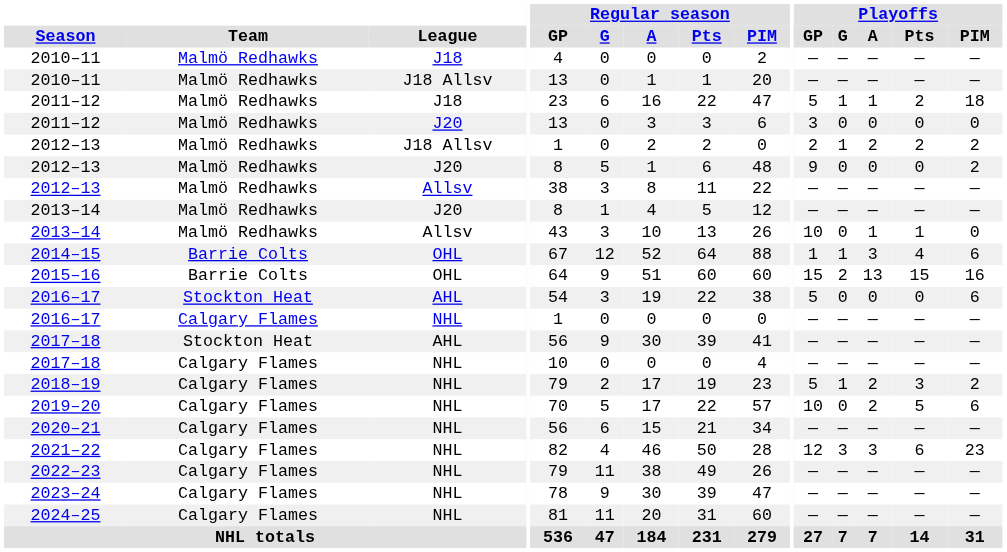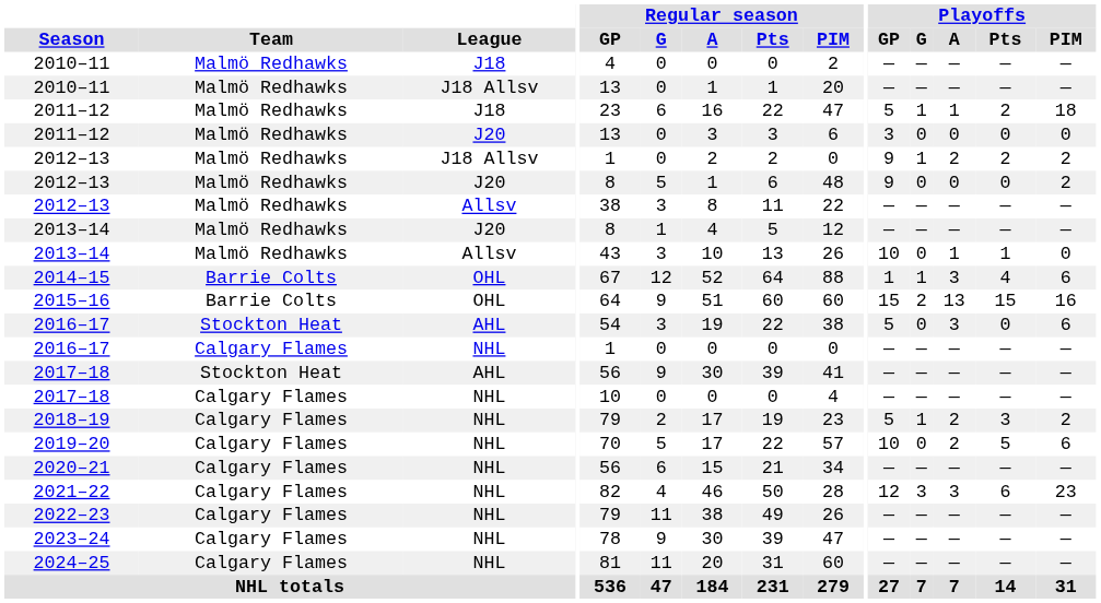 <table border="0" cellpadding="1" cellspacing="0" style="text-align:center; width:60em">
 <tr bgcolor="#e0e0e0">
 <th colspan="3" bgcolor="#ffffff"></th>
 <th rowspan="99" bgcolor="#ffffff"></th>
 <th colspan="5"><a href='#'>Regular season</a></th>
 <th rowspan="99" bgcolor="#ffffff"></th>
 <th colspan="5"><a href='#'>Playoffs</a></th>
 </tr>
 <tr bgcolor="#e0e0e0">
 <th><a href='#'>Season</a></th>
 <th>Team</th>
 <th>League</th>
 <th>GP</th>
 <th><a href='#'>G</a></th>
 <th><a href='#'>A</a></th>
 <th><a href='#'>Pts</a></th>
 <th><a href='#'>PIM</a></th>
 <th>GP</th>
 <th>G</th>
 <th>A</th>
 <th>Pts</th>
 <th>PIM</th>
 </tr>
 <tr>
 <td>2010–11</td>
 <td><a href='#'>Malmö Redhawks</a></td>
 <td><a href='#'>J18</a></td>
 <td>4</td>
 <td>0</td>
 <td>0</td>
 <td>0</td>
 <td>2</td>
 <td>—</td>
 <td>—</td>
 <td>—</td>
 <td>—</td>
 <td>—</td>
 </tr>
 <tr bgcolor="#f0f0f0">
 <td>2010–11</td>
 <td>Malmö Redhawks</td>
 <td>J18 Allsv</td>
 <td>13</td>
 <td>0</td>
 <td>1</td>
 <td>1</td>
 <td>20</td>
 <td>—</td>
 <td>—</td>
 <td>—</td>
 <td>—</td>
 <td>—</td>
 </tr>
 <tr>
 <td>2011–12</td>
 <td>Malmö Redhawks</td>
 <td>J18</td>
 <td>23</td>
 <td>6</td>
 <td>16</td>
 <td>22</td>
 <td>47</td>
 <td>5</td>
 <td>1</td>
 <td>1</td>
 <td>2</td>
 <td>18</td>
 </tr>
 <tr bgcolor="#f0f0f0">
 <td>2011–12</td>
 <td>Malmö Redhawks</td>
 <td><a href='#'>J20</a></td>
 <td>13</td>
 <td>0</td>
 <td>3</td>
 <td>3</td>
 <td>6</td>
 <td>3</td>
 <td>0</td>
 <td>0</td>
 <td>0</td>
 <td>0</td>
 </tr>
 <tr>
 <td>2012–13</td>
 <td>Malmö Redhawks</td>
 <td>J18 Allsv</td>
 <td>1</td>
 <td>0</td>
 <td>2</td>
 <td>2</td>
 <td>0</td>
-<td>2</td>
+<td>9</td>
 <td>1</td>
 <td>2</td>
 <td>2</td>
 <td>2</td>
 </tr>
 <tr bgcolor="#f0f0f0">
 <td>2012–13</td>
 <td>Malmö Redhawks</td>
 <td>J20</td>
 <td>8</td>
 <td>5</td>
 <td>1</td>
 <td>6</td>
 <td>48</td>
 <td>9</td>
 <td>0</td>
 <td>0</td>
 <td>0</td>
 <td>2</td>
 </tr>
 <tr>
 <td><a href='#'>2012–13</a></td>
 <td>Malmö Redhawks</td>
 <td><a href='#'>Allsv</a></td>
 <td>38</td>
 <td>3</td>
 <td>8</td>
 <td>11</td>
 <td>22</td>
 <td>—</td>
 <td>—</td>
 <td>—</td>
 <td>—</td>
 <td>—</td>
 </tr>
 <tr bgcolor="#f0f0f0">
 <td>2013–14</td>
 <td>Malmö Redhawks</td>
 <td>J20</td>
 <td>8</td>
 <td>1</td>
 <td>4</td>
 <td>5</td>
 <td>12</td>
 <td>—</td>
 <td>—</td>
 <td>—</td>
 <td>—</td>
 <td>—</td>
 </tr>
 <tr>
 <td><a href='#'>2013–14</a></td>
 <td>Malmö Redhawks</td>
 <td>Allsv</td>
 <td>43</td>
 <td>3</td>
 <td>10</td>
 <td>13</td>
 <td>26</td>
 <td>10</td>
 <td>0</td>
 <td>1</td>
 <td>1</td>
 <td>0</td>
 </tr>
 <tr bgcolor="#f0f0f0">
 <td><a href='#'>2014–15</a></td>
 <td><a href='#'>Barrie Colts</a></td>
 <td><a href='#'>OHL</a></td>
 <td>67</td>
 <td>12</td>
 <td>52</td>
 <td>64</td>
 <td>88</td>
 <td>1</td>
 <td>1</td>
 <td>3</td>
 <td>4</td>
 <td>6</td>
 </tr>
 <tr>
 <td><a href='#'>2015–16</a></td>
 <td>Barrie Colts</td>
 <td>OHL</td>
 <td>64</td>
 <td>9</td>
 <td>51</td>
 <td>60</td>
 <td>60</td>
 <td>15</td>
 <td>2</td>
 <td>13</td>
 <td>15</td>
 <td>16</td>
 </tr>
 <tr bgcolor="#f0f0f0">
 <td><a href='#'>2016–17</a></td>
 <td><a href='#'>Stockton Heat</a></td>
 <td><a href='#'>AHL</a></td>
 <td>54</td>
 <td>3</td>
 <td>19</td>
 <td>22</td>
 <td>38</td>
 <td>5</td>
 <td>0</td>
-<td>0</td>
+<td>3</td>
 <td>0</td>
 <td>6</td>
 </tr>
 <tr>
 <td><a href='#'>2016–17</a></td>
 <td><a href='#'>Calgary Flames</a></td>
 <td><a href='#'>NHL</a></td>
 <td>1</td>
 <td>0</td>
 <td>0</td>
 <td>0</td>
 <td>0</td>
 <td>—</td>
 <td>—</td>
 <td>—</td>
 <td>—</td>
 <td>—</td>
 </tr>
 <tr bgcolor="#f0f0f0">
 <td><a href='#'>2017–18</a></td>
 <td>Stockton Heat</td>
 <td>AHL</td>
 <td>56</td>
 <td>9</td>
 <td>30</td>
 <td>39</td>
 <td>41</td>
 <td>—</td>
 <td>—</td>
 <td>—</td>
 <td>—</td>
 <td>—</td>
 </tr>
 <tr>
 <td><a href='#'>2017–18</a></td>
 <td>Calgary Flames</td>
 <td>NHL</td>
 <td>10</td>
 <td>0</td>
 <td>0</td>
 <td>0</td>
 <td>4</td>
 <td>—</td>
 <td>—</td>
 <td>—</td>
 <td>—</td>
 <td>—</td>
 </tr>
 <tr bgcolor="f0f0f0">
 <td><a href='#'>2018–19</a></td>
 <td>Calgary Flames</td>
 <td>NHL</td>
 <td>79</td>
 <td>2</td>
 <td>17</td>
 <td>19</td>
 <td>23</td>
 <td>5</td>
 <td>1</td>
 <td>2</td>
 <td>3</td>
 <td>2</td>
 </tr>
 <tr>
 <td><a href='#'>2019–20</a></td>
 <td>Calgary Flames</td>
 <td>NHL</td>
 <td>70</td>
 <td>5</td>
 <td>17</td>
 <td>22</td>
 <td>57</td>
 <td>10</td>
 <td>0</td>
 <td>2</td>
 <td>5</td>
 <td>6</td>
 </tr>
 <tr bgcolor="#f0f0f0">
 <td><a href='#'>2020–21</a></td>
 <td>Calgary Flames</td>
 <td>NHL</td>
 <td>56</td>
 <td>6</td>
 <td>15</td>
 <td>21</td>
 <td>34</td>
 <td>—</td>
 <td>—</td>
 <td>—</td>
 <td>—</td>
 <td>—</td>
 </tr>
 <tr>
 <td><a href='#'>2021–22</a></td>
 <td>Calgary Flames</td>
 <td>NHL</td>
 <td>82</td>
 <td>4</td>
 <td>46</td>
 <td>50</td>
 <td>28</td>
 <td>12</td>
 <td>3</td>
 <td>3</td>
 <td>6</td>
 <td>23</td>
 </tr>
 <tr bgcolor="#f0f0f0">
 <td><a href='#'>2022–23</a></td>
 <td>Calgary Flames</td>
 <td>NHL</td>
 <td>79</td>
 <td>11</td>
 <td>38</td>
 <td>49</td>
 <td>26</td>
 <td>—</td>
 <td>—</td>
 <td>—</td>
 <td>—</td>
 <td>—</td>
 </tr>
 <tr>
 <td><a href='#'>2023–24</a></td>
 <td>Calgary Flames</td>
 <td>NHL</td>
 <td>78</td>
 <td>9</td>
 <td>30</td>
 <td>39</td>
 <td>47</td>
 <td>—</td>
 <td>—</td>
 <td>—</td>
 <td>—</td>
 <td>—</td>
 </tr>
 <tr bgcolor="#f0f0f0">
 <td><a href='#'>2024–25</a></td>
 <td>Calgary Flames</td>
 <td>NHL</td>
 <td>81</td>
 <td>11</td>
 <td>20</td>
 <td>31</td>
 <td>60</td>
 <td>—</td>
 <td>—</td>
 <td>—</td>
 <td>—</td>
 <td>—</td>
 </tr>
 <tr bgcolor="#e0e0e0">
 <th colspan="3">NHL totals</th>
 <th>536</th>
 <th>47</th>
 <th>184</th>
 <th>231</th>
 <th>279</th>
 <th>27</th>
 <th>7</th>
 <th>7</th>
 <th>14</th>
 <th>31</th>
 </tr>
 </table>
